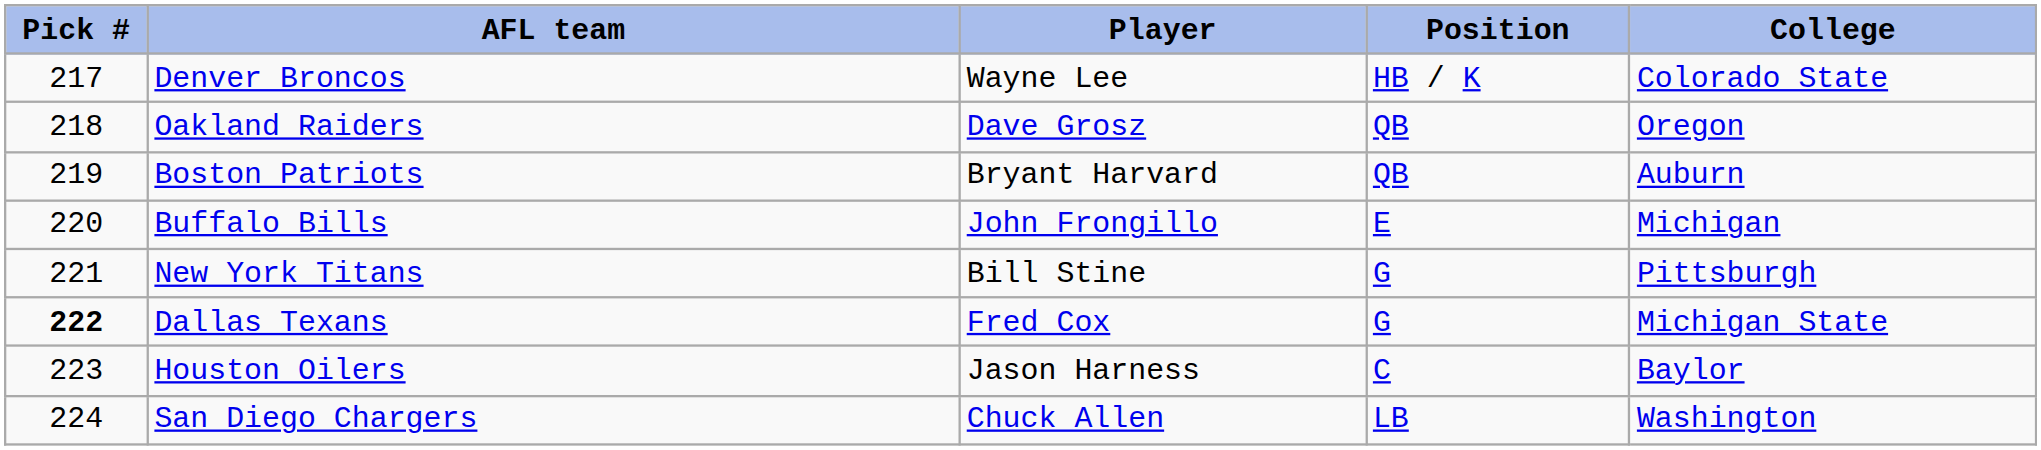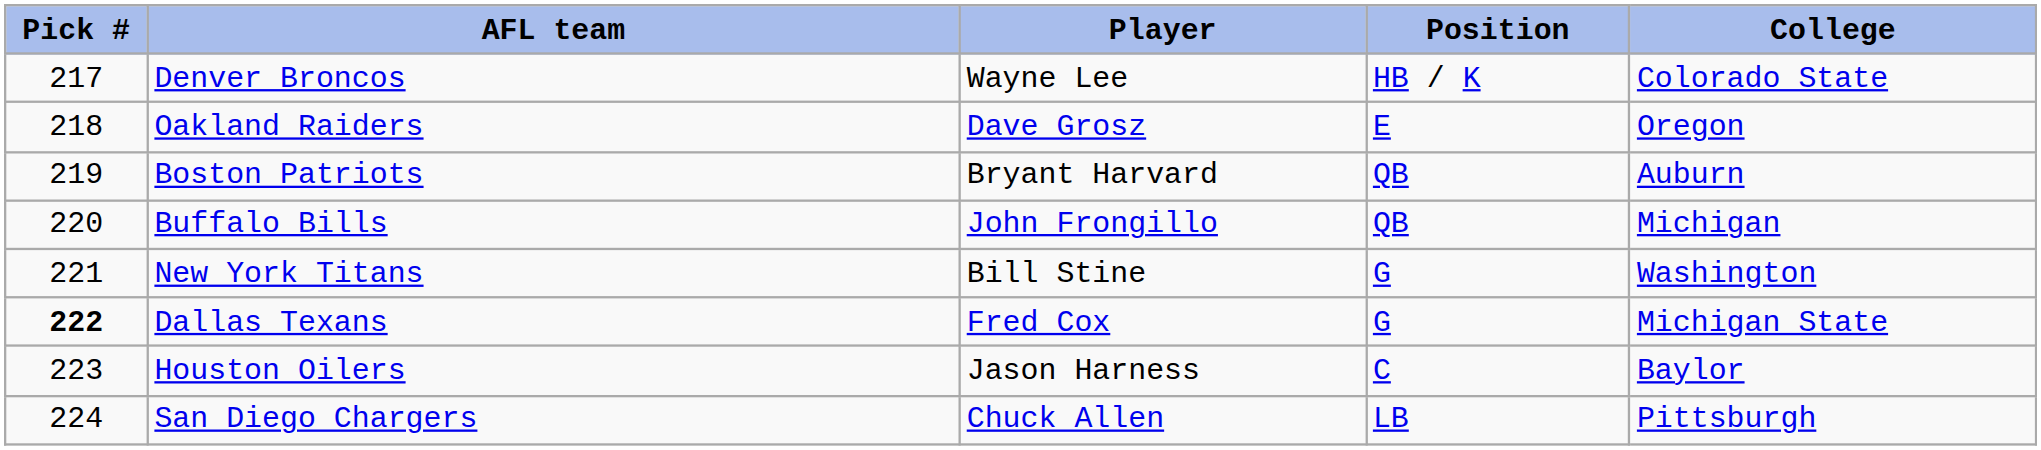 <table class="wikitable sortable sortable" style="width: 100%">
 <tr>
 <th style="background:#A8BDEC;" width=7%>Pick #</th>
 <th width=40% style="background:#A8BDEC;">AFL team</th>
 <th width=20% style="background:#A8BDEC;">Player</th>
 <th width=13% style="background:#A8BDEC;">Position</th>
 <th style="background:#A8BDEC;">College</th>
 </tr>
 <tr>
 <td align="center">217</td>
 <td><a href='#'>Denver Broncos</a></td>
 <td>Wayne Lee</td>
 <td><a href='#'>HB</a> / <a href='#'>K</a></td>
 <td><a href='#'>Colorado State</a></td>
 </tr>
 <tr>
 <td align="center">218</td>
 <td><a href='#'>Oakland Raiders</a></td>
 <td><a href='#'>Dave Grosz</a></td>
-<td><a href='#'>QB</a></td>
+<td><a href='#'>E</a></td>
 <td><a href='#'>Oregon</a></td>
 </tr>
 <tr>
 <td align="center">219</td>
 <td><a href='#'>Boston Patriots</a></td>
 <td>Bryant Harvard</td>
 <td><a href='#'>QB</a></td>
 <td><a href='#'>Auburn</a></td>
 </tr>
 <tr>
 <td align="center">220</td>
 <td><a href='#'>Buffalo Bills</a></td>
 <td><a href='#'>John Frongillo</a></td>
-<td><a href='#'>E</a></td>
+<td><a href='#'>QB</a></td>
 <td><a href='#'>Michigan</a></td>
 </tr>
 <tr>
 <td align="center">221</td>
 <td><a href='#'>New York Titans</a></td>
 <td>Bill Stine</td>
 <td><a href='#'>G</a></td>
-<td><a href='#'>Pittsburgh</a></td>
+<td><a href='#'>Washington</a></td>
 </tr>
 <tr>
 <td align="center"><strong>222</strong></td>
 <td><a href='#'>Dallas Texans</a></td>
 <td><a href='#'>Fred Cox</a></td>
 <td><a href='#'>G</a></td>
 <td><a href='#'>Michigan State</a></td>
 </tr>
 <tr>
 <td align="center">223</td>
 <td><a href='#'>Houston Oilers</a></td>
 <td>Jason Harness</td>
 <td><a href='#'>C</a></td>
 <td><a href='#'>Baylor</a></td>
 </tr>
 <tr>
 <td align="center">224</td>
 <td><a href='#'>San Diego Chargers</a></td>
 <td><a href='#'>Chuck Allen</a></td>
 <td><a href='#'>LB</a></td>
-<td><a href='#'>Washington</a></td>
+<td><a href='#'>Pittsburgh</a></td>
 </tr>
 </table>
